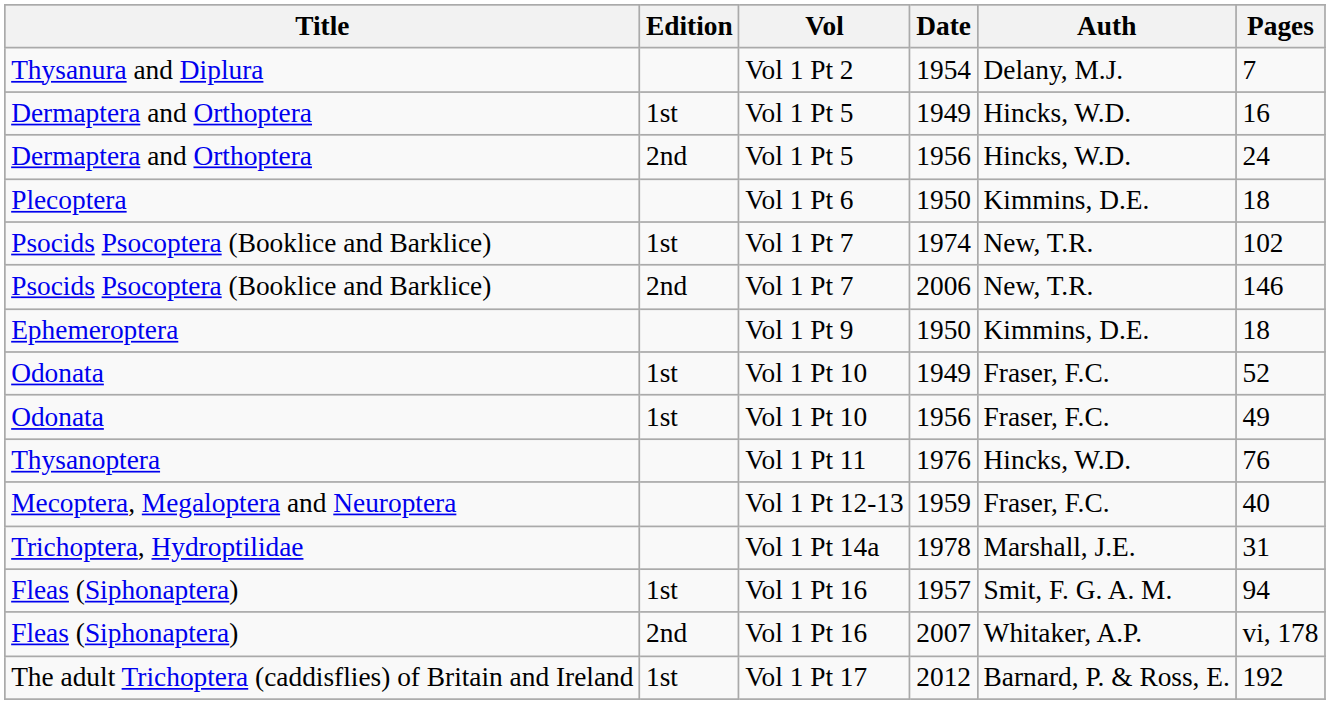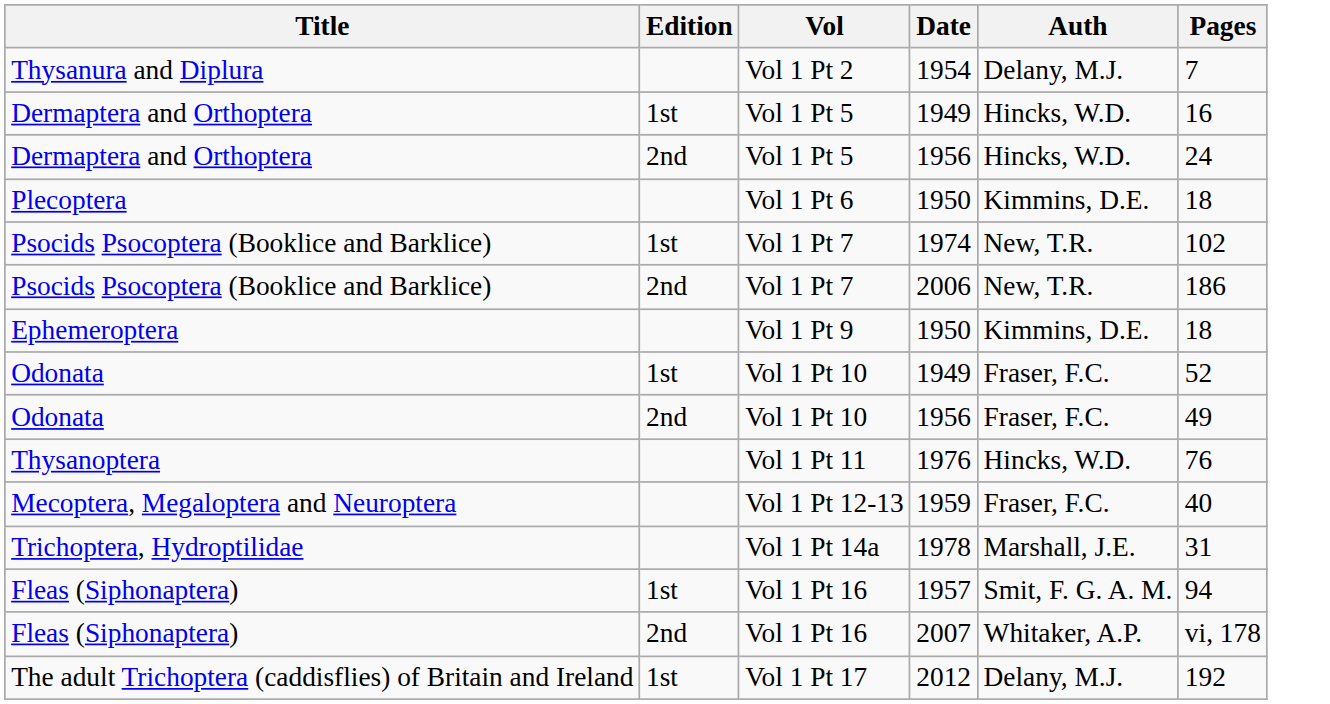 <table class="wikitable" border="1">
 <tr>
 <th>Title</th>
 <th>Edition</th>
 <th>Vol</th>
 <th>Date</th>
 <th>Auth</th>
 <th>Pages</th>
 </tr>
 <tr>
 <td><a href='#'>Thysanura</a> and <a href='#'>Diplura</a></td>
 <td></td>
 <td>Vol 1 Pt 2</td>
 <td>1954</td>
 <td>Delany, M.J.</td>
 <td>7</td>
 </tr>
 <tr>
 <td><a href='#'>Dermaptera</a> and <a href='#'>Orthoptera</a></td>
 <td>1st</td>
 <td>Vol 1 Pt 5</td>
 <td>1949</td>
 <td>Hincks, W.D.</td>
 <td>16</td>
 </tr>
 <tr>
 <td><a href='#'>Dermaptera</a> and <a href='#'>Orthoptera</a></td>
 <td>2nd</td>
 <td>Vol 1 Pt 5</td>
 <td>1956</td>
 <td>Hincks, W.D.</td>
 <td>24</td>
 </tr>
 <tr>
 <td><a href='#'>Plecoptera</a></td>
 <td></td>
 <td>Vol 1 Pt 6</td>
 <td>1950</td>
 <td>Kimmins, D.E.</td>
 <td>18</td>
 </tr>
 <tr>
 <td><a href='#'>Psocids</a> <a href='#'>Psocoptera</a> (Booklice and Barklice)</td>
 <td>1st</td>
 <td>Vol 1 Pt 7</td>
 <td>1974</td>
 <td>New, T.R.</td>
 <td>102</td>
 </tr>
 <tr>
 <td><a href='#'>Psocids</a> <a href='#'>Psocoptera</a> (Booklice and Barklice)</td>
 <td>2nd</td>
 <td>Vol 1 Pt 7</td>
 <td>2006</td>
 <td>New, T.R.</td>
-<td>146</td>
+<td>186</td>
 </tr>
 <tr>
 <td><a href='#'>Ephemeroptera</a></td>
 <td></td>
 <td>Vol 1 Pt 9</td>
 <td>1950</td>
 <td>Kimmins, D.E.</td>
 <td>18</td>
 </tr>
 <tr>
 <td><a href='#'>Odonata</a></td>
 <td>1st</td>
 <td>Vol 1 Pt 10</td>
 <td>1949</td>
 <td>Fraser, F.C.</td>
 <td>52</td>
 </tr>
 <tr>
 <td><a href='#'>Odonata</a></td>
-<td>1st</td>
+<td>2nd</td>
 <td>Vol 1 Pt 10</td>
 <td>1956</td>
 <td>Fraser, F.C.</td>
 <td>49</td>
 </tr>
 <tr>
 <td><a href='#'>Thysanoptera</a></td>
 <td></td>
 <td>Vol 1 Pt 11</td>
 <td>1976</td>
 <td>Hincks, W.D.</td>
 <td>76</td>
 </tr>
 <tr>
 <td><a href='#'>Mecoptera</a>, <a href='#'>Megaloptera</a> and <a href='#'>Neuroptera</a></td>
 <td></td>
 <td>Vol 1 Pt 12-13</td>
 <td>1959</td>
 <td>Fraser, F.C.</td>
 <td>40</td>
 </tr>
 <tr>
 <td><a href='#'>Trichoptera</a>, <a href='#'>Hydroptilidae</a></td>
 <td></td>
 <td>Vol 1 Pt 14a</td>
 <td>1978</td>
 <td>Marshall, J.E.</td>
 <td>31</td>
 </tr>
 <tr>
 <td><a href='#'>Fleas</a> (<a href='#'>Siphonaptera</a>)</td>
 <td>1st</td>
 <td>Vol 1 Pt 16</td>
 <td>1957</td>
 <td>Smit, F. G. A. M.</td>
 <td>94</td>
 </tr>
 <tr>
 <td><a href='#'>Fleas</a> (<a href='#'>Siphonaptera</a>)</td>
 <td>2nd</td>
 <td>Vol 1 Pt 16</td>
 <td>2007</td>
 <td>Whitaker, A.P.</td>
 <td>vi, 178</td>
 </tr>
 <tr>
 <td>The adult <a href='#'>Trichoptera</a> (caddisflies) of Britain and Ireland</td>
 <td>1st</td>
 <td>Vol 1 Pt 17</td>
 <td>2012</td>
-<td>Barnard, P. & Ross, E.</td>
+<td>Delany, M.J.</td>
 <td>192</td>
 </tr>
 </table>
